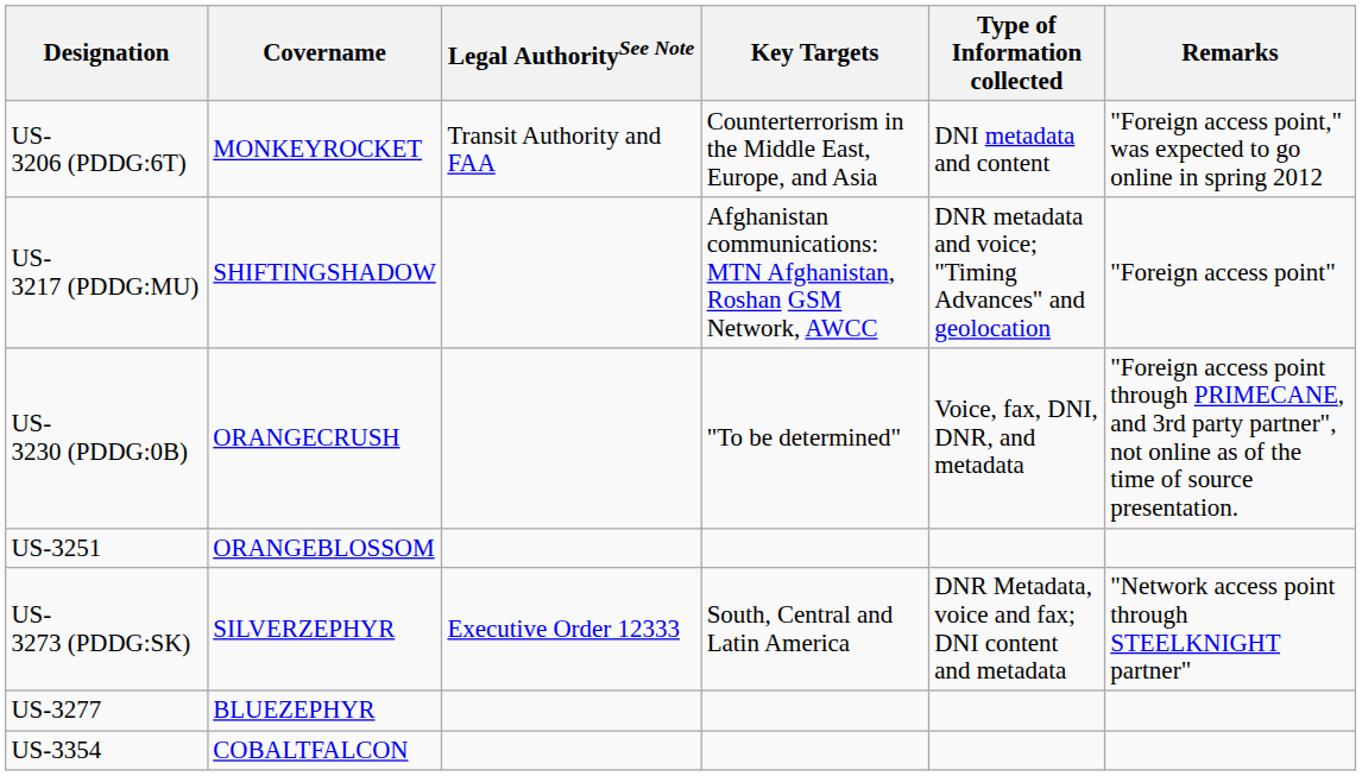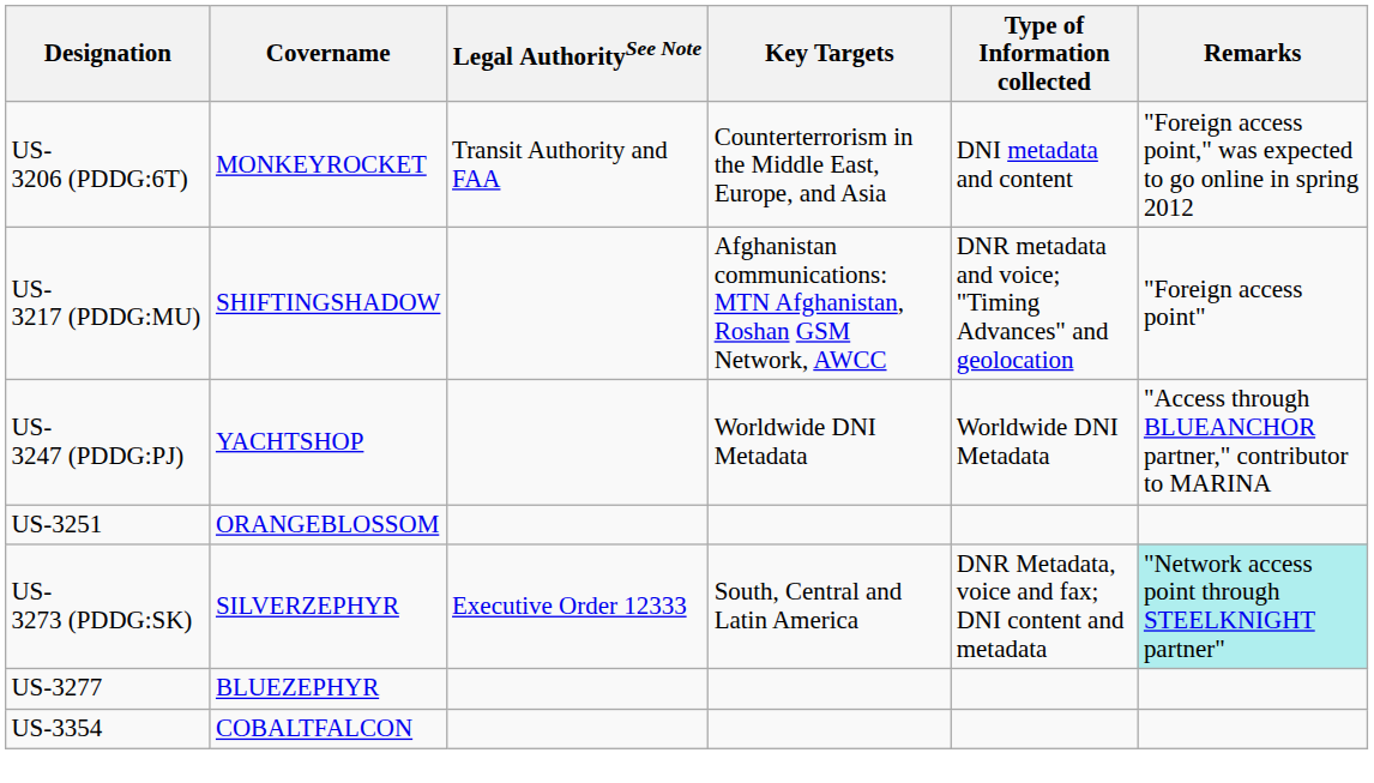 <table class="wikitable sortable">
 <tr>
 <th>Designation</th>
 <th>Covername</th>
 <th>Legal Authority<sup><em>See Note</em></sup></th>
 <th>Key Targets</th>
 <th>Type of Information collected</th>
 <th>Remarks</th>
 </tr>
 <tr>
 <td>US-3206 (PDDG:6T)</td>
 <td><a href='#'>MONKEYROCKET</a></td>
 <td>Transit Authority and <a href='#'>FAA</a></td>
 <td>Counterterrorism in the Middle East, Europe, and Asia</td>
 <td>DNI <a href='#'>metadata</a> and content</td>
 <td>"Foreign access point," was expected to go online in spring 2012</td>
 </tr>
 <tr>
 <td>US-3217 (PDDG:MU)</td>
 <td><a href='#'>SHIFTINGSHADOW</a></td>
 <td></td>
 <td>Afghanistan communications: <a href='#'>MTN Afghanistan</a>, <a href='#'>Roshan</a> <a href='#'>GSM</a> Network, <a href='#'>AWCC</a></td>
 <td>DNR metadata and voice; "Timing Advances" and <a href='#'>geolocation</a></td>
 <td>"Foreign access point"</td>
 </tr>
 <tr>
-<td>US-3230 (PDDG:0B)</td>
-<td><a href='#'>ORANGECRUSH</a></td>
+<td>US-3247 (PDDG:PJ)</td>
+<td><a href='#'>YACHTSHOP</a></td>
 <td></td>
-<td>"To be determined"</td>
-<td>Voice, fax, DNI, DNR, and metadata</td>
-<td>"Foreign access point through <a href='#'>PRIMECANE</a>, and 3rd party partner", not online as of the time of source presentation.</td>
+<td>Worldwide DNI Metadata</td>
+<td>Worldwide DNI Metadata</td>
+<td>"Access through <a href='#'>BLUEANCHOR</a> partner," contributor to MARINA</td>
 </tr>
 <tr>
 <td>US-3251</td>
 <td><a href='#'>ORANGEBLOSSOM</a></td>
 <td></td>
 <td></td>
 <td></td>
 <td></td>
 </tr>
 <tr>
 <td>US-3273 (PDDG:SK)</td>
 <td><a href='#'>SILVERZEPHYR</a></td>
 <td><a href='#'>Executive Order 12333</a></td>
 <td>South, Central and Latin America</td>
 <td>DNR Metadata, voice and fax; DNI content and metadata</td>
-<td>"Network access point through <a href='#'>STEELKNIGHT</a> partner"</td>
+<td style="background: paleturquoise;">"Network access point through <a href='#'>STEELKNIGHT</a> partner"</td>
 </tr>
 <tr>
 <td>US-3277</td>
 <td><a href='#'>BLUEZEPHYR</a></td>
 <td></td>
 <td></td>
 <td></td>
 <td></td>
 </tr>
 <tr>
 <td>US-3354</td>
 <td><a href='#'>COBALTFALCON</a></td>
 <td></td>
 <td></td>
 <td></td>
 <td></td>
 </tr>
 </table>
